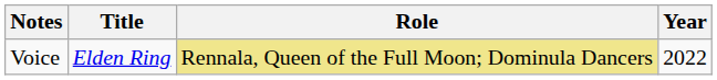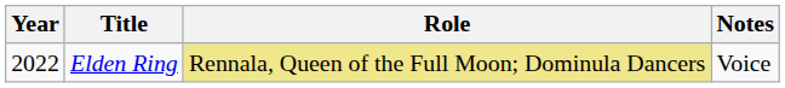 <table class="wikitable">
 <tr>
-<th>Notes</th>
+<th>Year</th>
 <th>Title</th>
 <th>Role</th>
-<th>Year</th>
+<th>Notes</th>
 </tr>
 <tr>
-<td>Voice</td>
+<td>2022</td>
 <td><em><a href='#'>Elden Ring</a> </em></td>
 <td style="background: khaki;">Rennala, Queen of the Full Moon; Dominula Dancers</td>
-<td>2022</td>
+<td>Voice</td>
 </tr>
 </table>
